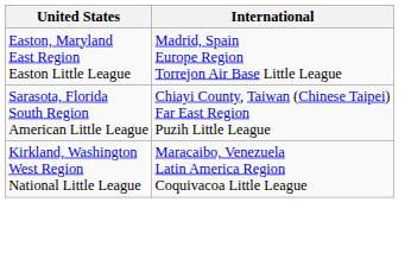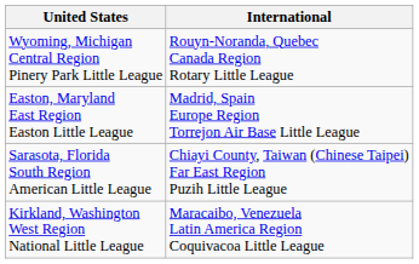 <table class="wikitable">
 <tr>
 <th>United States</th>
 <th>International</th>
+</tr>
+<tr>
+<td> <a href='#'>Wyoming, Michigan</a><br><a href='#'>Central Region</a><br>Pinery Park Little League</td>
+<td> <a href='#'>Rouyn-Noranda, Quebec</a><br> <a href='#'>Canada Region</a><br>Rotary Little League</td>
 </tr>
 <tr>
 <td> <a href='#'>Easton, Maryland</a><br><a href='#'>East Region</a><br>Easton Little League</td>
 <td> <a href='#'>Madrid, Spain</a><br><a href='#'>Europe Region</a><br><a href='#'>Torrejon Air Base</a> Little League</td>
 </tr>
 <tr>
 <td> <a href='#'>Sarasota, Florida</a><br><a href='#'>South Region</a><br>American Little League</td>
 <td> <a href='#'>Chiayi County</a>, <a href='#'>Taiwan</a> (<a href='#'>Chinese Taipei</a>)<br><a href='#'>Far East Region</a><br>Puzih Little League</td>
 </tr>
 <tr>
 <td> <a href='#'>Kirkland, Washington</a><br><a href='#'>West Region</a><br>National Little League</td>
 <td> <a href='#'>Maracaibo, Venezuela</a><br><a href='#'>Latin America Region</a><br>Coquivacoa Little League</td>
 </tr>
 </table>
